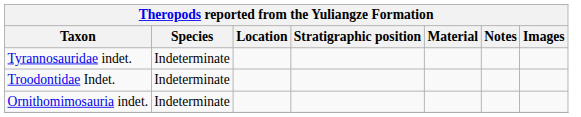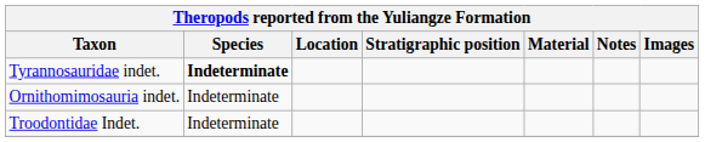 <table class="wikitable" align="center">
 <tr>
 <th colspan="7" align="center"><strong><a href='#'>Theropods</a> reported from the Yuliangze Formation</strong></th>
 </tr>
 <tr>
 <th>Taxon</th>
 <th>Species</th>
 <th>Location</th>
 <th>Stratigraphic position</th>
 <th>Material</th>
 <th>Notes</th>
 <th>Images</th>
 </tr>
 <tr>
 <td><a href='#'>Tyrannosauridae</a> indet.</td>
+<td><strong>Indeterminate</strong></td>
+<td></td>
+<td></td>
+<td></td>
+<td></td>
+<td></td>
+</tr>
+<tr>
+<td><a href='#'>Ornithomimosauria</a> indet.</td>
 <td>Indeterminate</td>
 <td></td>
 <td></td>
 <td></td>
 <td></td>
 <td></td>
 </tr>
 <tr>
 <td><a href='#'>Troodontidae</a> Indet.</td>
 <td>Indeterminate</td>
 <td></td>
 <td></td>
 <td></td>
 <td></td>
 <td></td>
 </tr>
 <tr>
-<td><a href='#'>Ornithomimosauria</a> indet.</td>
-<td>Indeterminate</td>
-<td></td>
-<td></td>
-<td></td>
-<td></td>
-<td></td>
-</tr>
-<tr>
 </tr>
 </table>
